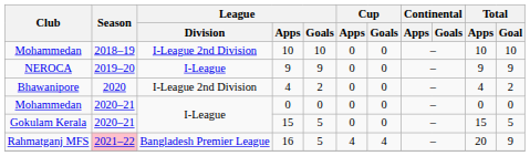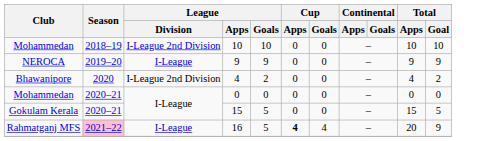 <table class="wikitable" style="text-align: center;">
 <tr>
 <th rowspan="2">Club</th>
 <th rowspan="2">Season</th>
 <th colspan="3">League</th>
 <th colspan="2">Cup</th>
 <th colspan="2">Continental</th>
 <th colspan="2">Total</th>
 </tr>
 <tr>
 <th>Division</th>
 <th>Apps</th>
 <th>Goals</th>
 <th>Apps</th>
 <th>Goals</th>
 <th>Apps</th>
 <th>Goals</th>
 <th>Apps</th>
 <th>Goal</th>
 </tr>
 <tr>
 <td rowspan="1"><a href='#'>Mohammedan</a></td>
 <td><a href='#'>2018–19</a></td>
 <td rowspan="1"><a href='#'>I-League 2nd Division</a></td>
 <td>10</td>
 <td>10</td>
 <td>0</td>
 <td>0</td>
 <td colspan="2">–</td>
 <td>10</td>
 <td>10</td>
 </tr>
 <tr>
 <td rowspan="1"><a href='#'>NEROCA</a></td>
 <td><a href='#'>2019–20</a></td>
 <td rowspan="1"><a href='#'>I-League</a></td>
 <td>9</td>
 <td>9</td>
 <td>0</td>
 <td>0</td>
 <td colspan="2">–</td>
 <td>9</td>
 <td>9</td>
 </tr>
 <tr>
 <td rowspan="1"><a href='#'>Bhawanipore</a></td>
 <td><a href='#'>2020</a></td>
 <td rowspan="1">I-League 2nd Division</td>
 <td>4</td>
 <td>2</td>
 <td>0</td>
 <td>0</td>
 <td colspan="2">–</td>
 <td>4</td>
 <td>2</td>
 </tr>
 <tr>
 <td rowspan="1"><a href='#'>Mohammedan</a></td>
 <td><a href='#'>2020–21</a></td>
 <td rowspan="2">I-League</td>
 <td>0</td>
 <td>0</td>
 <td>0</td>
 <td>0</td>
 <td colspan="2">–</td>
 <td>0</td>
 <td>0</td>
 </tr>
 <tr>
 <td rowspan="1"><a href='#'>Gokulam Kerala</a></td>
 <td><a href='#'>2020–21</a></td>
 <td>15</td>
 <td>5</td>
 <td>0</td>
 <td>0</td>
 <td colspan="2">–</td>
 <td>15</td>
 <td>5</td>
 </tr>
 <tr>
 <td rowspan="1"><a href='#'>Rahmatganj MFS</a></td>
 <td style="background: pink;"><a href='#'>2021–22</a></td>
-<td rowspan="1"><a href='#'>Bangladesh Premier League</a></td>
+<td rowspan="1"><a href='#'>I-League</a></td>
 <td>16</td>
 <td>5</td>
-<td>4</td>
+<td><strong>4</strong></td>
 <td>4</td>
 <td colspan="2">–</td>
 <td>20</td>
 <td>9</td>
 </tr>
 <tr>
 </tr>
 </table>
